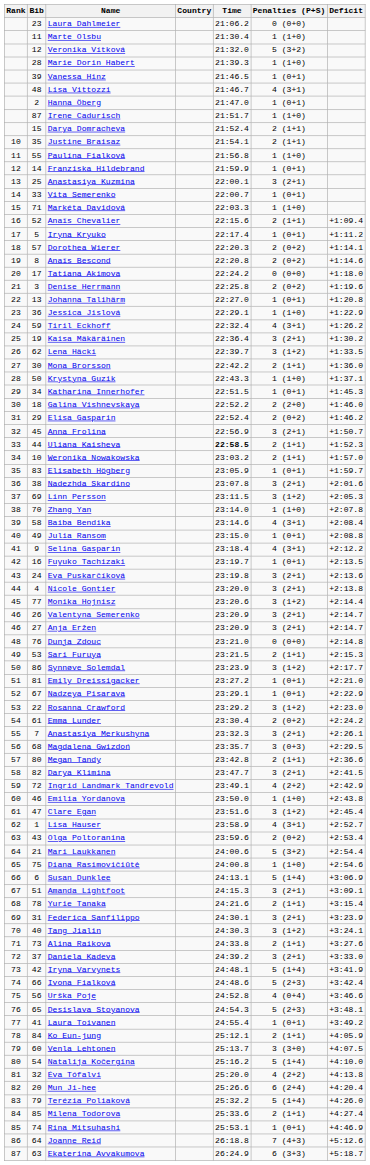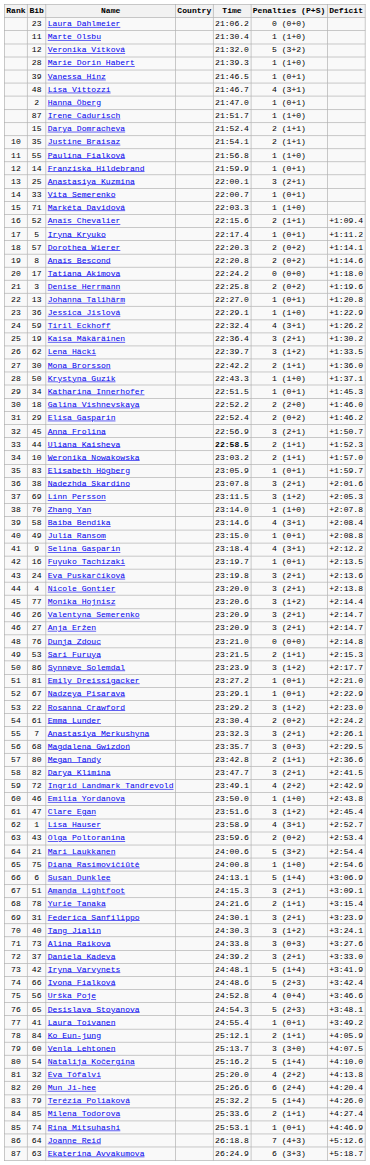 <table class="wikitable sortable" style="text-align:center">
 <tr>
 <th>Rank</th>
 <th>Bib</th>
 <th>Name</th>
 <th>Country</th>
 <th>Time</th>
 <th>Penalties (P+S)</th>
 <th>Deficit</th>
 </tr>
 <tr>
 <td></td>
 <td>23</td>
 <td align=left><a href='#'>Laura Dahlmeier</a></td>
 <td align=left></td>
 <td>21:06.2</td>
 <td>0 (0+0)</td>
 <td></td>
 </tr>
 <tr>
 <td></td>
 <td>11</td>
 <td align=left><a href='#'>Marte Olsbu</a></td>
 <td align=left></td>
 <td>21:30.4</td>
 <td>1 (1+0)</td>
 <td></td>
 </tr>
 <tr>
 <td></td>
 <td>12</td>
 <td align=left><a href='#'>Veronika Vítková</a></td>
 <td align=left></td>
 <td>21:32.0</td>
 <td>5 (3+2)</td>
 <td></td>
 </tr>
 <tr>
 <td></td>
 <td>28</td>
 <td align=left><a href='#'>Marie Dorin Habert</a></td>
 <td align=left></td>
 <td>21:39.3</td>
 <td>1 (1+0)</td>
 <td></td>
 </tr>
 <tr>
 <td></td>
 <td>39</td>
 <td align=left><a href='#'>Vanessa Hinz</a></td>
 <td align=left></td>
 <td>21:46.5</td>
 <td>1 (0+1)</td>
 <td></td>
 </tr>
 <tr>
 <td></td>
 <td>48</td>
 <td align=left><a href='#'>Lisa Vittozzi</a></td>
 <td align=left></td>
 <td>21:46.7</td>
 <td>4 (3+1)</td>
 <td></td>
 </tr>
 <tr>
 <td></td>
 <td>2</td>
 <td align=left><a href='#'>Hanna Öberg</a></td>
 <td align=left></td>
 <td>21:47.0</td>
 <td>1 (0+1)</td>
 <td></td>
 </tr>
 <tr>
 <td></td>
 <td>87</td>
 <td align=left><a href='#'>Irene Cadurisch</a></td>
 <td align=left></td>
 <td>21:51.7</td>
 <td>1 (1+0)</td>
 <td></td>
 </tr>
 <tr>
 <td></td>
 <td>15</td>
 <td align=left><a href='#'>Darya Domracheva</a></td>
 <td align=left></td>
 <td>21:52.4</td>
 <td>2 (1+1)</td>
 <td></td>
 </tr>
 <tr>
 <td>10</td>
 <td>35</td>
 <td align=left><a href='#'>Justine Braisaz</a></td>
 <td align=left></td>
 <td>21:54.1</td>
 <td>2 (1+1)</td>
 <td></td>
 </tr>
 <tr>
 <td>11</td>
 <td>55</td>
 <td align=left><a href='#'>Paulína Fialková</a></td>
 <td align=left></td>
 <td>21:56.8</td>
 <td>1 (1+0)</td>
 <td></td>
 </tr>
 <tr>
 <td>12</td>
 <td>14</td>
 <td align=left><a href='#'>Franziska Hildebrand</a></td>
 <td align=left></td>
 <td>21:59.9</td>
 <td>1 (0+1)</td>
 <td></td>
 </tr>
 <tr>
 <td>13</td>
 <td>25</td>
 <td align=left><a href='#'>Anastasiya Kuzmina</a></td>
 <td align=left></td>
 <td>22:00.1</td>
 <td>3 (2+1)</td>
 <td></td>
 </tr>
 <tr>
 <td>14</td>
 <td>33</td>
 <td align=left><a href='#'>Vita Semerenko</a></td>
 <td align=left></td>
 <td>22:00.7</td>
 <td>1 (0+1)</td>
 <td></td>
 </tr>
 <tr>
 <td>15</td>
 <td>71</td>
 <td align=left><a href='#'>Markéta Davidová</a></td>
 <td align=left></td>
 <td>22:03.3</td>
 <td>1 (1+0)</td>
 <td></td>
 </tr>
 <tr>
 <td>16</td>
 <td>52</td>
 <td align=left><a href='#'>Anaïs Chevalier</a></td>
 <td align=left></td>
 <td>22:15.6</td>
 <td>2 (1+1)</td>
 <td>+1:09.4</td>
 </tr>
 <tr>
 <td>17</td>
 <td>5</td>
 <td align=left><a href='#'>Iryna Kryuko</a></td>
 <td align=left></td>
 <td>22:17.4</td>
 <td>1 (0+1)</td>
 <td>+1:11.2</td>
 </tr>
 <tr>
 <td>18</td>
 <td>57</td>
 <td align=left><a href='#'>Dorothea Wierer</a></td>
 <td align=left></td>
 <td>22:20.3</td>
 <td>2 (0+2)</td>
 <td>+1:14.1</td>
 </tr>
 <tr>
 <td>19</td>
 <td>8</td>
 <td align=left><a href='#'>Anaïs Bescond</a></td>
 <td align=left></td>
 <td>22:20.8</td>
 <td>2 (0+2)</td>
 <td>+1:14.6</td>
 </tr>
 <tr>
 <td>20</td>
 <td>17</td>
 <td align=left><a href='#'>Tatiana Akimova</a></td>
 <td align=left></td>
 <td>22:24.2</td>
 <td>0 (0+0)</td>
 <td>+1:18.0</td>
 </tr>
 <tr>
 <td>21</td>
 <td>3</td>
 <td align=left><a href='#'>Denise Herrmann</a></td>
 <td align=left></td>
 <td>22:25.8</td>
 <td>2 (0+2)</td>
 <td>+1:19.6</td>
 </tr>
 <tr>
 <td>22</td>
 <td>13</td>
 <td align=left><a href='#'>Johanna Talihärm</a></td>
 <td align=left></td>
 <td>22:27.0</td>
 <td>1 (0+1)</td>
 <td>+1:20.8</td>
 </tr>
 <tr>
 <td>23</td>
 <td>36</td>
 <td align=left><a href='#'>Jessica Jislová</a></td>
 <td align=left></td>
 <td>22:29.1</td>
 <td>1 (1+0)</td>
 <td>+1:22.9</td>
 </tr>
 <tr>
 <td>24</td>
 <td>59</td>
 <td align=left><a href='#'>Tiril Eckhoff</a></td>
 <td align=left></td>
 <td>22:32.4</td>
 <td>4 (3+1)</td>
 <td>+1:26.2</td>
 </tr>
 <tr>
 <td>25</td>
 <td>19</td>
 <td align=left><a href='#'>Kaisa Mäkäräinen</a></td>
 <td align=left></td>
 <td>22:36.4</td>
 <td>3 (2+1)</td>
 <td>+1:30.2</td>
 </tr>
 <tr>
 <td>26</td>
 <td>62</td>
 <td align=left><a href='#'>Lena Häcki</a></td>
 <td align=left></td>
 <td>22:39.7</td>
 <td>3 (1+2)</td>
 <td>+1:33.5</td>
 </tr>
 <tr>
 <td>27</td>
 <td>30</td>
 <td align=left><a href='#'>Mona Brorsson</a></td>
 <td align=left></td>
 <td>22:42.2</td>
 <td>2 (1+1)</td>
 <td>+1:36.0</td>
 </tr>
 <tr>
 <td>28</td>
 <td>50</td>
 <td align=left><a href='#'>Krystyna Guzik</a></td>
 <td align=left></td>
 <td>22:43.3</td>
 <td>1 (1+0)</td>
 <td>+1:37.1</td>
 </tr>
 <tr>
 <td>29</td>
 <td>34</td>
 <td align=left><a href='#'>Katharina Innerhofer</a></td>
 <td align=left></td>
 <td>22:51.5</td>
 <td>1 (0+1)</td>
 <td>+1:45.3</td>
 </tr>
 <tr>
 <td>30</td>
 <td>18</td>
 <td align=left><a href='#'>Galina Vishnevskaya</a></td>
 <td align=left></td>
 <td>22:52.2</td>
 <td>2 (2+0)</td>
 <td>+1:46.0</td>
 </tr>
 <tr>
 <td>31</td>
 <td>29</td>
 <td align=left><a href='#'>Elisa Gasparin</a></td>
 <td align=left></td>
 <td>22:52.4</td>
 <td>2 (0+2)</td>
 <td>+1:46.2</td>
 </tr>
 <tr>
 <td>32</td>
 <td>45</td>
 <td align=left><a href='#'>Anna Frolina</a></td>
 <td align=left></td>
 <td>22:56.9</td>
 <td>3 (2+1)</td>
 <td>+1:50.7</td>
 </tr>
 <tr>
 <td>33</td>
 <td>44</td>
 <td align=left><a href='#'>Uliana Kaisheva</a></td>
 <td align=left></td>
 <td><strong>22:58.5</strong></td>
 <td>2 (1+1)</td>
 <td>+1:52.3</td>
 </tr>
 <tr>
 <td>34</td>
 <td>10</td>
 <td align=left><a href='#'>Weronika Nowakowska</a></td>
 <td align=left></td>
 <td>23:03.2</td>
 <td>2 (1+1)</td>
 <td>+1:57.0</td>
 </tr>
 <tr>
 <td>35</td>
 <td>83</td>
 <td align=left><a href='#'>Elisabeth Högberg</a></td>
 <td align=left></td>
 <td>23:05.9</td>
 <td>1 (0+1)</td>
 <td>+1:59.7</td>
 </tr>
 <tr>
 <td>36</td>
 <td>38</td>
 <td align=left><a href='#'>Nadezhda Skardino</a></td>
 <td align=left></td>
 <td>23:07.8</td>
 <td>3 (2+1)</td>
 <td>+2:01.6</td>
 </tr>
 <tr>
 <td>37</td>
 <td>69</td>
 <td align=left><a href='#'>Linn Persson</a></td>
 <td align=left></td>
 <td>23:11.5</td>
 <td>3 (1+2)</td>
 <td>+2:05.3</td>
 </tr>
 <tr>
 <td>38</td>
 <td>70</td>
 <td align=left><a href='#'>Zhang Yan</a></td>
 <td align=left></td>
 <td>23:14.0</td>
 <td>1 (1+0)</td>
 <td>+2:07.8</td>
 </tr>
 <tr>
 <td>39</td>
 <td>58</td>
 <td align=left><a href='#'>Baiba Bendika</a></td>
 <td align=left></td>
 <td>23:14.6</td>
 <td>4 (3+1)</td>
 <td>+2:08.4</td>
 </tr>
 <tr>
 <td>40</td>
 <td>49</td>
 <td align=left><a href='#'>Julia Ransom</a></td>
 <td align=left></td>
 <td>23:15.0</td>
 <td>1 (0+1)</td>
 <td>+2:08.8</td>
 </tr>
 <tr>
 <td>41</td>
 <td>9</td>
 <td align=left><a href='#'>Selina Gasparin</a></td>
 <td align=left></td>
 <td>23:18.4</td>
 <td>4 (3+1)</td>
 <td>+2:12.2</td>
 </tr>
 <tr>
 <td>42</td>
 <td>16</td>
 <td align=left><a href='#'>Fuyuko Tachizaki</a></td>
 <td align=left></td>
 <td>23:19.7</td>
 <td>1 (0+1)</td>
 <td>+2:13.5</td>
 </tr>
 <tr>
 <td>43</td>
 <td>24</td>
 <td align=left><a href='#'>Eva Puskarčíková</a></td>
 <td align=left></td>
 <td>23:19.8</td>
 <td>3 (2+1)</td>
 <td>+2:13.6</td>
 </tr>
 <tr>
 <td>44</td>
 <td>4</td>
 <td align=left><a href='#'>Nicole Gontier</a></td>
 <td align=left></td>
 <td>23:20.0</td>
 <td>3 (2+1)</td>
 <td>+2:13.8</td>
 </tr>
 <tr>
 <td>45</td>
 <td>77</td>
 <td align=left><a href='#'>Monika Hojnisz</a></td>
 <td align=left></td>
 <td>23:20.6</td>
 <td>3 (1+2)</td>
 <td>+2:14.4</td>
 </tr>
 <tr>
 <td>46</td>
 <td>26</td>
 <td align=left><a href='#'>Valentyna Semerenko</a></td>
 <td align=left></td>
 <td>23:20.9</td>
 <td>3 (2+1)</td>
 <td>+2:14.7</td>
 </tr>
 <tr>
 <td>46</td>
 <td>27</td>
 <td align=left><a href='#'>Anja Eržen</a></td>
 <td align=left></td>
 <td>23:20.9</td>
 <td>3 (2+1)</td>
 <td>+2:14.7</td>
 </tr>
 <tr>
 <td>48</td>
 <td>76</td>
 <td align=left><a href='#'>Dunja Zdouc</a></td>
 <td align=left></td>
 <td>23:21.0</td>
 <td>0 (0+0)</td>
 <td>+2:14.8</td>
 </tr>
 <tr>
 <td>49</td>
 <td>53</td>
 <td align=left><a href='#'>Sari Furuya</a></td>
 <td align=left></td>
 <td>23:21.5</td>
 <td>2 (1+1)</td>
 <td>+2:15.3</td>
 </tr>
 <tr>
 <td>50</td>
 <td>86</td>
 <td align=left><a href='#'>Synnøve Solemdal</a></td>
 <td align=left></td>
 <td>23:23.9</td>
 <td>3 (1+2)</td>
 <td>+2:17.7</td>
 </tr>
 <tr>
 <td>51</td>
 <td>81</td>
 <td align=left><a href='#'>Emily Dreissigacker</a></td>
 <td align=left></td>
 <td>23:27.2</td>
 <td>1 (0+1)</td>
 <td>+2:21.0</td>
 </tr>
 <tr>
 <td>52</td>
 <td>67</td>
 <td align=left><a href='#'>Nadzeya Pisarava</a></td>
 <td align=left></td>
 <td>23:29.1</td>
 <td>1 (0+1)</td>
 <td>+2:22.9</td>
 </tr>
 <tr>
 <td>53</td>
 <td>22</td>
 <td align=left><a href='#'>Rosanna Crawford</a></td>
 <td align=left></td>
 <td>23:29.2</td>
 <td>3 (1+2)</td>
 <td>+2:23.0</td>
 </tr>
 <tr>
 <td>54</td>
 <td>61</td>
 <td align=left><a href='#'>Emma Lunder</a></td>
 <td align=left></td>
 <td>23:30.4</td>
 <td>2 (0+2)</td>
 <td>+2:24.2</td>
 </tr>
 <tr>
 <td>55</td>
 <td>7</td>
 <td align=left><a href='#'>Anastasiya Merkushyna</a></td>
 <td align=left></td>
 <td>23:32.3</td>
 <td>3 (2+1)</td>
 <td>+2:26.1</td>
 </tr>
 <tr>
 <td>56</td>
 <td>68</td>
 <td align=left><a href='#'>Magdalena Gwizdoń</a></td>
 <td align=left></td>
 <td>23:35.7</td>
 <td>3 (0+3)</td>
 <td>+2:29.5</td>
 </tr>
 <tr>
 <td>57</td>
 <td>80</td>
 <td align=left><a href='#'>Megan Tandy</a></td>
 <td align=left></td>
 <td>23:42.8</td>
 <td>2 (1+1)</td>
 <td>+2:36.6</td>
 </tr>
 <tr>
 <td>58</td>
 <td>82</td>
 <td align=left><a href='#'>Darya Klimina</a></td>
 <td align=left></td>
 <td>23:47.7</td>
 <td>3 (2+1)</td>
 <td>+2:41.5</td>
 </tr>
 <tr>
 <td>59</td>
 <td>72</td>
 <td align=left><a href='#'>Ingrid Landmark Tandrevold</a></td>
 <td align=left></td>
 <td>23:49.1</td>
 <td>4 (2+2)</td>
 <td>+2:42.9</td>
 </tr>
 <tr>
 <td>60</td>
 <td>46</td>
 <td align=left><a href='#'>Emilia Yordanova</a></td>
 <td align=left></td>
 <td>23:50.0</td>
 <td>1 (1+0)</td>
 <td>+2:43.8</td>
 </tr>
 <tr>
 <td>61</td>
 <td>47</td>
 <td align=left><a href='#'>Clare Egan</a></td>
 <td align=left></td>
 <td>23:51.6</td>
 <td>3 (1+2)</td>
 <td>+2:45.4</td>
 </tr>
 <tr>
 <td>62</td>
 <td>1</td>
 <td align=left><a href='#'>Lisa Hauser</a></td>
 <td align=left></td>
 <td>23:58.9</td>
 <td>4 (3+1)</td>
 <td>+2:52.7</td>
 </tr>
 <tr>
 <td>63</td>
 <td>43</td>
 <td align=left><a href='#'>Olga Poltoranina</a></td>
 <td align=left></td>
 <td>23:59.6</td>
 <td>2 (0+2)</td>
 <td>+2:53.4</td>
 </tr>
 <tr>
 <td>64</td>
 <td>21</td>
 <td align=left><a href='#'>Mari Laukkanen</a></td>
 <td align=left></td>
 <td>24:00.6</td>
 <td>5 (3+2)</td>
 <td>+2:54.4</td>
 </tr>
 <tr>
 <td>65</td>
 <td>75</td>
 <td align=left><a href='#'>Diana Rasimovičiūtė</a></td>
 <td align=left></td>
 <td>24:00.8</td>
 <td>1 (1+0)</td>
 <td>+2:54.6</td>
 </tr>
 <tr>
 <td>66</td>
 <td>6</td>
 <td align=left><a href='#'>Susan Dunklee</a></td>
 <td align=left></td>
 <td>24:13.1</td>
 <td>5 (1+4)</td>
 <td>+3:06.9</td>
 </tr>
 <tr>
 <td>67</td>
 <td>51</td>
 <td align=left><a href='#'>Amanda Lightfoot</a></td>
 <td align=left></td>
 <td>24:15.3</td>
 <td>3 (2+1)</td>
 <td>+3:09.1</td>
 </tr>
 <tr>
 <td>68</td>
 <td>78</td>
 <td align=left><a href='#'>Yurie Tanaka</a></td>
 <td align=left></td>
 <td>24:21.6</td>
 <td>2 (1+1)</td>
 <td>+3:15.4</td>
 </tr>
 <tr>
 <td>69</td>
 <td>31</td>
 <td align=left><a href='#'>Federica Sanfilippo</a></td>
 <td align=left></td>
 <td>24:30.1</td>
 <td>3 (2+1)</td>
 <td>+3:23.9</td>
 </tr>
 <tr>
 <td>70</td>
 <td>40</td>
 <td align=left><a href='#'>Tang Jialin</a></td>
 <td align=left></td>
 <td>24:30.3</td>
 <td>3 (1+2)</td>
 <td>+3:24.1</td>
 </tr>
 <tr>
 <td>71</td>
 <td>73</td>
 <td align=left><a href='#'>Alina Raikova</a></td>
 <td align=left></td>
 <td>24:33.8</td>
-<td>2 (1+1)</td>
+<td>3 (0+3)</td>
 <td>+3:27.6</td>
 </tr>
 <tr>
 <td>72</td>
 <td>37</td>
 <td align=left><a href='#'>Daniela Kadeva</a></td>
 <td align=left></td>
 <td>24:39.2</td>
 <td>3 (2+1)</td>
 <td>+3:33.0</td>
 </tr>
 <tr>
 <td>73</td>
 <td>42</td>
 <td align=left><a href='#'>Iryna Varvynets</a></td>
 <td align=left></td>
 <td>24:48.1</td>
 <td>5 (1+4)</td>
 <td>+3:41.9</td>
 </tr>
 <tr>
 <td>74</td>
 <td>66</td>
 <td align=left><a href='#'>Ivona Fialková</a></td>
 <td align=left></td>
 <td>24:48.6</td>
 <td>5 (2+3)</td>
 <td>+3:42.4</td>
 </tr>
 <tr>
 <td>75</td>
 <td>56</td>
 <td align=left><a href='#'>Urška Poje</a></td>
 <td align=left></td>
 <td>24:52.8</td>
 <td>4 (0+4)</td>
 <td>+3:46.6</td>
 </tr>
 <tr>
 <td>76</td>
 <td>65</td>
 <td align=left><a href='#'>Desislava Stoyanova</a></td>
 <td align=left></td>
 <td>24:54.3</td>
 <td>5 (2+3)</td>
 <td>+3:48.1</td>
 </tr>
 <tr>
 <td>77</td>
 <td>41</td>
 <td align=left><a href='#'>Laura Toivanen</a></td>
 <td align=left></td>
 <td>24:55.4</td>
 <td>1 (0+1)</td>
 <td>+3:49.2</td>
 </tr>
 <tr>
 <td>78</td>
 <td>84</td>
 <td align=left><a href='#'>Ko Eun-jung</a></td>
 <td align=left></td>
 <td>25:12.1</td>
 <td>2 (1+1)</td>
 <td>+4:05.9</td>
 </tr>
 <tr>
 <td>79</td>
 <td>60</td>
 <td align=left><a href='#'>Venla Lehtonen</a></td>
 <td align=left></td>
 <td>25:13.7</td>
 <td>3 (3+0)</td>
 <td>+4:07.5</td>
 </tr>
 <tr>
 <td>80</td>
 <td>54</td>
 <td align=left><a href='#'>Natalija Kočergina</a></td>
 <td align=left></td>
 <td>25:16.2</td>
 <td>5 (1+4)</td>
 <td>+4:10.0</td>
 </tr>
 <tr>
 <td>81</td>
 <td>32</td>
 <td align=left><a href='#'>Éva Tófalvi</a></td>
 <td align=left></td>
 <td>25:20.0</td>
 <td>4 (2+2)</td>
 <td>+4:13.8</td>
 </tr>
 <tr>
 <td>82</td>
 <td>20</td>
 <td align=left><a href='#'>Mun Ji-hee</a></td>
 <td align=left></td>
 <td>25:26.6</td>
 <td>6 (2+4)</td>
 <td>+4:20.4</td>
 </tr>
 <tr>
 <td>83</td>
 <td>79</td>
 <td align=left><a href='#'>Terézia Poliaková</a></td>
 <td align=left></td>
 <td>25:32.2</td>
 <td>5 (1+4)</td>
 <td>+4:26.0</td>
 </tr>
 <tr>
 <td>84</td>
 <td>85</td>
 <td align=left><a href='#'>Milena Todorova</a></td>
 <td align=left></td>
 <td>25:33.6</td>
 <td>2 (1+1)</td>
 <td>+4:27.4</td>
 </tr>
 <tr>
 <td>85</td>
 <td>74</td>
 <td align=left><a href='#'>Rina Mitsuhashi</a></td>
 <td align=left></td>
 <td>25:53.1</td>
 <td>1 (0+1)</td>
 <td>+4:46.9</td>
 </tr>
 <tr>
 <td>86</td>
 <td>64</td>
 <td align=left><a href='#'>Joanne Reid</a></td>
 <td align=left></td>
 <td>26:18.8</td>
 <td>7 (4+3)</td>
 <td>+5:12.6</td>
 </tr>
 <tr>
 <td>87</td>
 <td>63</td>
 <td align=left><a href='#'>Ekaterina Avvakumova</a></td>
 <td align=left></td>
 <td>26:24.9</td>
 <td>6 (3+3)</td>
 <td>+5:18.7</td>
 </tr>
 </table>
